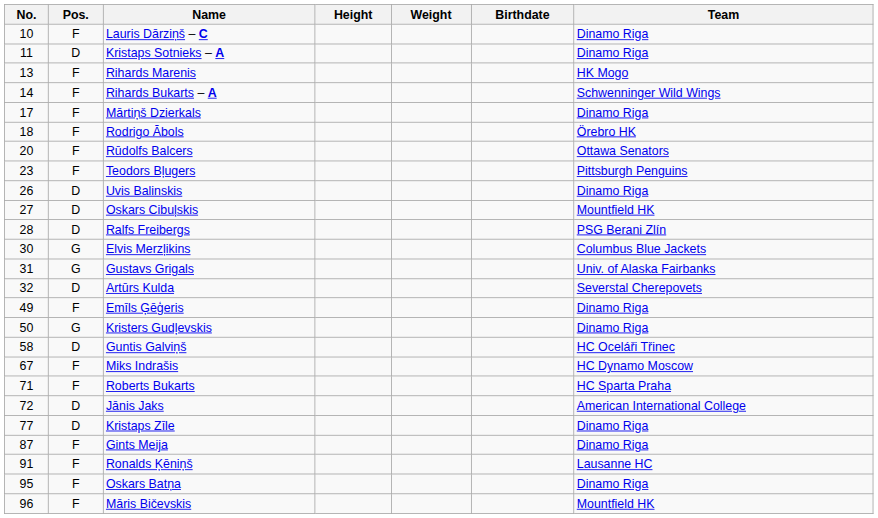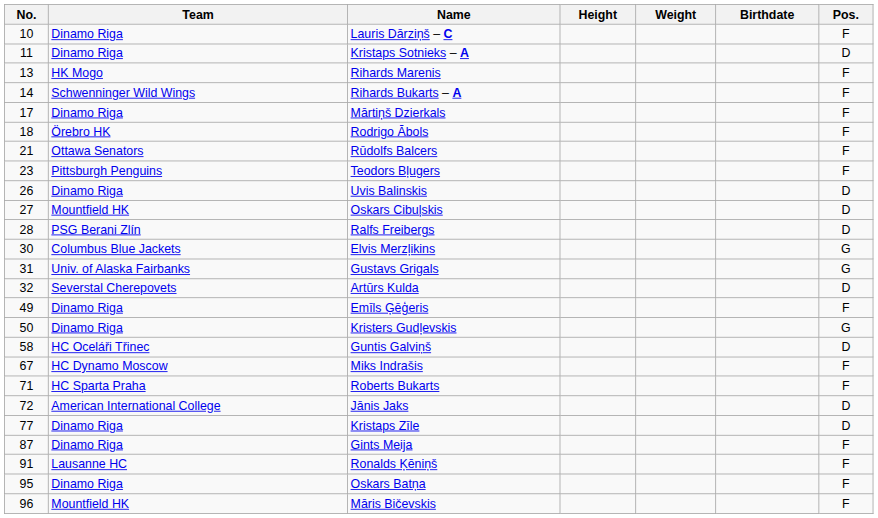 <table width="80%" class="wikitable sortable" style="font-size: 90%; text-align: center">
 <tr>
 <th>No.</th>
-<th>Pos.</th>
+<th>Team</th>
 <th>Name</th>
 <th>Height</th>
 <th>Weight</th>
 <th>Birthdate</th>
-<th>Team</th>
+<th>Pos.</th>
 </tr>
 <tr>
 <td>10</td>
-<td>F</td>
+<td style="text-align:left;"> <a href='#'>Dinamo Riga</a></td>
 <td style="text-align:left;"><a href='#'>Lauris Dārziņš</a> – <strong><a href='#'>C</a></strong></td>
 <td></td>
 <td></td>
 <td></td>
-<td style="text-align:left;"> <a href='#'>Dinamo Riga</a></td>
+<td>F</td>
 </tr>
 <tr>
 <td>11</td>
-<td>D</td>
+<td style="text-align:left;"> <a href='#'>Dinamo Riga</a></td>
 <td style="text-align:left;"><a href='#'>Kristaps Sotnieks</a> – <strong><a href='#'>A</a></strong></td>
 <td></td>
 <td></td>
 <td></td>
-<td style="text-align:left;"> <a href='#'>Dinamo Riga</a></td>
+<td>D</td>
 </tr>
 <tr>
 <td>13</td>
-<td>F</td>
+<td style="text-align:left;"> <a href='#'>HK Mogo</a></td>
 <td style="text-align:left;"><a href='#'>Rihards Marenis</a></td>
 <td></td>
 <td></td>
 <td></td>
-<td style="text-align:left;"> <a href='#'>HK Mogo</a></td>
+<td>F</td>
 </tr>
 <tr>
 <td>14</td>
-<td>F</td>
+<td style="text-align:left;"> <a href='#'>Schwenninger Wild Wings</a></td>
 <td style="text-align:left;"><a href='#'>Rihards Bukarts</a> – <strong><a href='#'>A</a></strong></td>
 <td></td>
 <td></td>
 <td></td>
-<td style="text-align:left;"> <a href='#'>Schwenninger Wild Wings</a></td>
+<td>F</td>
 </tr>
 <tr>
 <td>17</td>
-<td>F</td>
+<td style="text-align:left;"> <a href='#'>Dinamo Riga</a></td>
 <td style="text-align:left;"><a href='#'>Mārtiņš Dzierkals</a></td>
 <td></td>
 <td></td>
 <td></td>
-<td style="text-align:left;"> <a href='#'>Dinamo Riga</a></td>
+<td>F</td>
 </tr>
 <tr>
 <td>18</td>
-<td>F</td>
+<td style="text-align:left;"> <a href='#'>Örebro HK</a></td>
 <td style="text-align:left;"><a href='#'>Rodrigo Ābols</a></td>
 <td></td>
 <td></td>
 <td></td>
-<td style="text-align:left;"> <a href='#'>Örebro HK</a></td>
+<td>F</td>
 </tr>
 <tr>
-<td>20</td>
-<td>F</td>
+<td>21</td>
+<td style="text-align:left;"> <a href='#'>Ottawa Senators</a></td>
 <td style="text-align:left;"><a href='#'>Rūdolfs Balcers</a></td>
 <td></td>
 <td></td>
 <td></td>
-<td style="text-align:left;"> <a href='#'>Ottawa Senators</a></td>
+<td>F</td>
 </tr>
 <tr>
 <td>23</td>
-<td>F</td>
+<td style="text-align:left;"> <a href='#'>Pittsburgh Penguins</a></td>
 <td style="text-align:left;"><a href='#'>Teodors Bļugers</a></td>
 <td></td>
 <td></td>
 <td></td>
-<td style="text-align:left;"> <a href='#'>Pittsburgh Penguins</a></td>
+<td>F</td>
 </tr>
 <tr>
 <td>26</td>
-<td>D</td>
+<td style="text-align:left;"> <a href='#'>Dinamo Riga</a></td>
 <td style="text-align:left;"><a href='#'>Uvis Balinskis</a></td>
 <td></td>
 <td></td>
 <td></td>
-<td style="text-align:left;"> <a href='#'>Dinamo Riga</a></td>
+<td>D</td>
 </tr>
 <tr>
 <td>27</td>
-<td>D</td>
+<td style="text-align:left;"> <a href='#'>Mountfield HK</a></td>
 <td style="text-align:left;"><a href='#'>Oskars Cibuļskis</a></td>
 <td></td>
 <td></td>
 <td></td>
-<td style="text-align:left;"> <a href='#'>Mountfield HK</a></td>
+<td>D</td>
 </tr>
 <tr>
 <td>28</td>
-<td>D</td>
+<td style="text-align:left;"> <a href='#'>PSG Berani Zlín</a></td>
 <td style="text-align:left;"><a href='#'>Ralfs Freibergs</a></td>
 <td></td>
 <td></td>
 <td></td>
-<td style="text-align:left;"> <a href='#'>PSG Berani Zlín</a></td>
+<td>D</td>
 </tr>
 <tr>
 <td>30</td>
-<td>G</td>
+<td style="text-align:left;"> <a href='#'>Columbus Blue Jackets</a></td>
 <td style="text-align:left;"><a href='#'>Elvis Merzļikins</a></td>
 <td></td>
 <td></td>
 <td></td>
-<td style="text-align:left;"> <a href='#'>Columbus Blue Jackets</a></td>
+<td>G</td>
 </tr>
 <tr>
 <td>31</td>
-<td>G</td>
+<td style="text-align:left;"> <a href='#'>Univ. of Alaska Fairbanks</a></td>
 <td style="text-align:left;"><a href='#'>Gustavs Grigals</a></td>
 <td></td>
 <td></td>
 <td></td>
-<td style="text-align:left;"> <a href='#'>Univ. of Alaska Fairbanks</a></td>
+<td>G</td>
 </tr>
 <tr>
 <td>32</td>
-<td>D</td>
+<td style="text-align:left;"> <a href='#'>Severstal Cherepovets</a></td>
 <td style="text-align:left;"><a href='#'>Artūrs Kulda</a></td>
 <td></td>
 <td></td>
 <td></td>
-<td style="text-align:left;"> <a href='#'>Severstal Cherepovets</a></td>
+<td>D</td>
 </tr>
 <tr>
 <td>49</td>
-<td>F</td>
+<td style="text-align:left;"> <a href='#'>Dinamo Riga</a></td>
 <td style="text-align:left;"><a href='#'>Emīls Ģēģeris</a></td>
 <td></td>
 <td></td>
 <td></td>
-<td style="text-align:left;"> <a href='#'>Dinamo Riga</a></td>
+<td>F</td>
 </tr>
 <tr>
 <td>50</td>
-<td>G</td>
+<td style="text-align:left;"> <a href='#'>Dinamo Riga</a></td>
 <td style="text-align:left;"><a href='#'>Kristers Gudļevskis</a></td>
 <td></td>
 <td></td>
 <td></td>
-<td style="text-align:left;"> <a href='#'>Dinamo Riga</a></td>
+<td>G</td>
 </tr>
 <tr>
 <td>58</td>
-<td>D</td>
+<td style="text-align:left;"> <a href='#'>HC Oceláři Třinec</a></td>
 <td style="text-align:left;"><a href='#'>Guntis Galviņš</a></td>
 <td></td>
 <td></td>
 <td></td>
-<td style="text-align:left;"> <a href='#'>HC Oceláři Třinec</a></td>
+<td>D</td>
 </tr>
 <tr>
 <td>67</td>
-<td>F</td>
+<td style="text-align:left;"> <a href='#'>HC Dynamo Moscow</a></td>
 <td style="text-align:left;"><a href='#'>Miks Indrašis</a></td>
 <td></td>
 <td></td>
 <td></td>
-<td style="text-align:left;"> <a href='#'>HC Dynamo Moscow</a></td>
+<td>F</td>
 </tr>
 <tr>
 <td>71</td>
-<td>F</td>
+<td style="text-align:left;"> <a href='#'>HC Sparta Praha</a></td>
 <td style="text-align:left;"><a href='#'>Roberts Bukarts</a></td>
 <td></td>
 <td></td>
 <td></td>
-<td style="text-align:left;"> <a href='#'>HC Sparta Praha</a></td>
+<td>F</td>
 </tr>
 <tr>
 <td>72</td>
-<td>D</td>
+<td style="text-align:left;"> <a href='#'>American International College</a></td>
 <td style="text-align:left;"><a href='#'>Jānis Jaks</a></td>
 <td></td>
 <td></td>
 <td></td>
-<td style="text-align:left;"> <a href='#'>American International College</a></td>
+<td>D</td>
 </tr>
 <tr>
 <td>77</td>
-<td>D</td>
+<td style="text-align:left;"> <a href='#'>Dinamo Riga</a></td>
 <td style="text-align:left;"><a href='#'>Kristaps Zīle</a></td>
 <td></td>
 <td></td>
 <td></td>
-<td style="text-align:left;"> <a href='#'>Dinamo Riga</a></td>
+<td>D</td>
 </tr>
 <tr>
 <td>87</td>
-<td>F</td>
+<td style="text-align:left;"> <a href='#'>Dinamo Riga</a></td>
 <td style="text-align:left;"><a href='#'>Gints Meija</a></td>
 <td></td>
 <td></td>
 <td></td>
-<td style="text-align:left;"> <a href='#'>Dinamo Riga</a></td>
+<td>F</td>
 </tr>
 <tr>
 <td>91</td>
-<td>F</td>
+<td style="text-align:left;"> <a href='#'>Lausanne HC</a></td>
 <td style="text-align:left;"><a href='#'>Ronalds Ķēniņš</a></td>
 <td></td>
 <td></td>
 <td></td>
-<td style="text-align:left;"> <a href='#'>Lausanne HC</a></td>
+<td>F</td>
 </tr>
 <tr>
 <td>95</td>
-<td>F</td>
+<td style="text-align:left;"> <a href='#'>Dinamo Riga</a></td>
 <td style="text-align:left;"><a href='#'>Oskars Batņa</a></td>
 <td></td>
 <td></td>
 <td></td>
-<td style="text-align:left;"> <a href='#'>Dinamo Riga</a></td>
+<td>F</td>
 </tr>
 <tr>
 <td>96</td>
-<td>F</td>
+<td style="text-align:left;"> <a href='#'>Mountfield HK</a></td>
 <td style="text-align:left;"><a href='#'>Māris Bičevskis</a></td>
 <td></td>
 <td></td>
 <td></td>
-<td style="text-align:left;"> <a href='#'>Mountfield HK</a></td>
+<td>F</td>
 </tr>
 </table>
